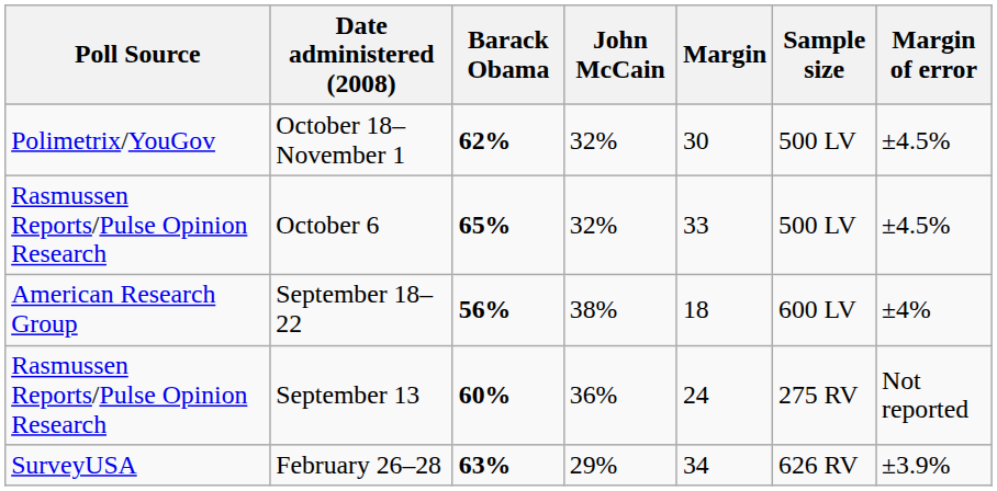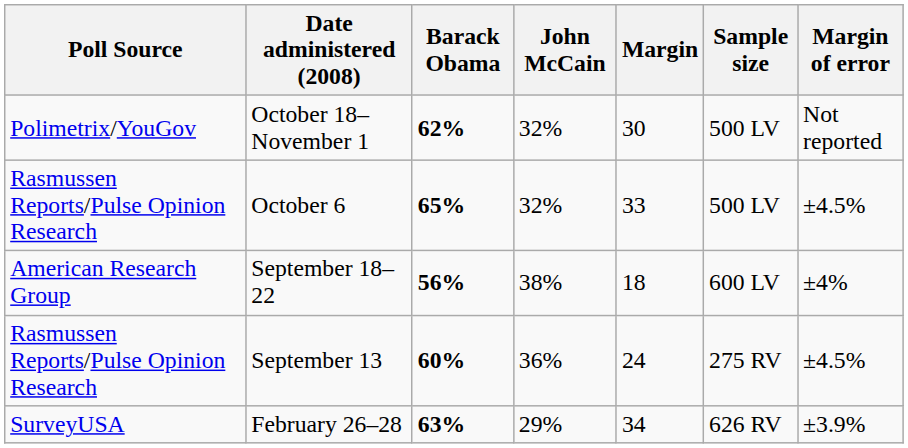 <table class="wikitable collapsible">
 <tr>
 <th>Poll Source</th>
 <th>Date administered (2008)</th>
 <th>Barack Obama</th>
 <th>John McCain</th>
 <th>Margin</th>
 <th>Sample size</th>
 <th>Margin of error</th>
 </tr>
 <tr>
 <td><a href='#'>Polimetrix</a>/<a href='#'>YouGov</a></td>
 <td>October 18–November 1</td>
 <td><strong>62%</strong></td>
 <td>32%</td>
 <td>30</td>
 <td>500 LV</td>
-<td>±4.5%</td>
+<td>Not reported</td>
 </tr>
 <tr>
 <td><a href='#'>Rasmussen Reports</a>/<a href='#'>Pulse Opinion Research</a></td>
 <td>October 6</td>
 <td><strong>65%</strong></td>
 <td>32%</td>
 <td>33</td>
 <td>500 LV</td>
 <td>±4.5%</td>
 </tr>
 <tr>
 <td><a href='#'>American Research Group</a></td>
 <td>September 18–22</td>
 <td><strong>56%</strong></td>
 <td>38%</td>
 <td>18</td>
 <td>600 LV</td>
 <td>±4%</td>
 </tr>
 <tr>
 <td><a href='#'>Rasmussen Reports</a>/<a href='#'>Pulse Opinion Research</a></td>
 <td>September 13</td>
 <td><strong>60%</strong></td>
 <td>36%</td>
 <td>24</td>
 <td>275 RV</td>
-<td>Not reported</td>
+<td>±4.5%</td>
 </tr>
 <tr>
 <td><a href='#'>SurveyUSA</a></td>
 <td>February 26–28</td>
 <td><strong>63%</strong></td>
 <td>29%</td>
 <td>34</td>
 <td>626 RV</td>
 <td>±3.9%</td>
 </tr>
 </table>
